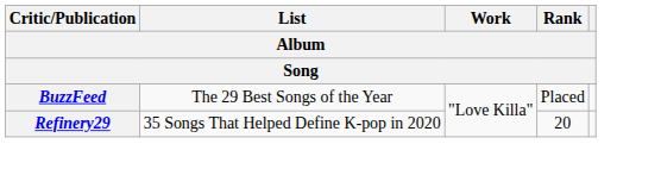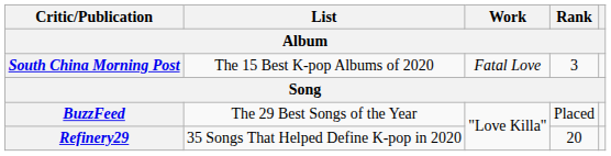 <table class="wikitable plainrowheaders sortable">
 <tr>
 <th>Critic/Publication</th>
 <th scope="col" class="unsortable">List</th>
 <th scope="col" class="unsortable">Work</th>
 <th data-sort-type="number">Rank</th>
 <th scope="col" class="unsortable"></th>
 </tr>
 <tr>
 <th align="center" colspan="5">Album</th>
+</tr>
+<tr>
+<th scope="row"><em><a href='#'>South China Morning Post</a></em></th>
+<td align="center">The 15 Best K-pop Albums of 2020</td>
+<td align="center"><em>Fatal Love</em></td>
+<td align="center">3</td>
+<td align="center"></td>
 </tr>
 <tr>
 <th align="center" colspan="5">Song</th>
 </tr>
 <tr>
 <th scope="row"><em><a href='#'>BuzzFeed</a></em></th>
 <td align="center">The 29 Best Songs of the Year</td>
 <td rowspan="3" align="center">"Love Killa"</td>
 <td align="center">Placed</td>
 <td align="center"></td>
 </tr>
 <tr>
 <th scope="row"><em><a href='#'>Refinery29</a></em></th>
 <td align="center">35 Songs That Helped Define K-pop in 2020</td>
 <td align="center">20</td>
 <td align="center"></td>
 </tr>
 </table>
